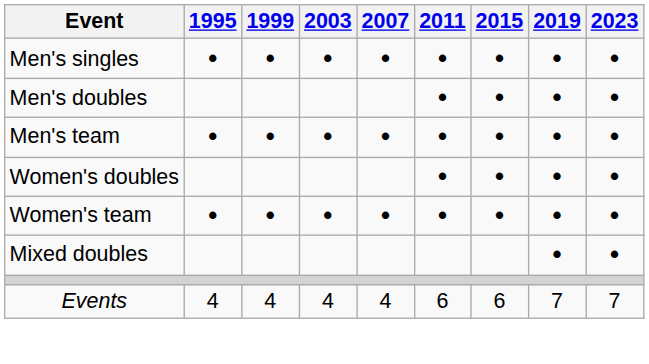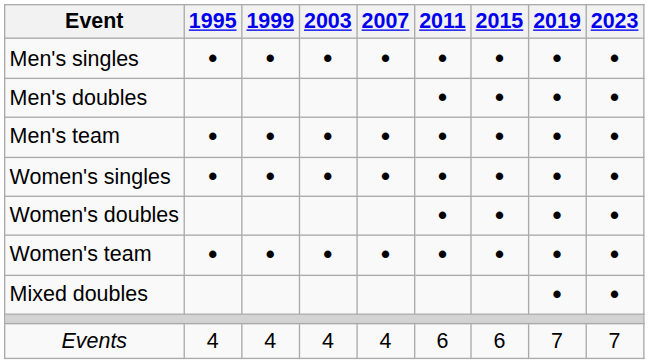 <table class="wikitable" style="text-align:center">
 <tr>
 <th>Event</th>
 <th><a href='#'>1995</a></th>
 <th><a href='#'>1999</a></th>
 <th><a href='#'>2003</a></th>
 <th><a href='#'>2007</a></th>
 <th><a href='#'>2011</a></th>
 <th><a href='#'>2015</a></th>
 <th><a href='#'>2019</a></th>
 <th><a href='#'>2023</a></th>
 </tr>
 <tr>
 <td align=left>Men's singles</td>
 <td><big><strong>•</strong></big></td>
 <td><big><strong>•</strong></big></td>
 <td><big><strong>•</strong></big></td>
 <td><big><strong>•</strong></big></td>
 <td><big><strong>•</strong></big></td>
 <td><big><strong>•</strong></big></td>
 <td><big><strong>•</strong></big></td>
 <td><big><strong>•</strong></big></td>
 </tr>
 <tr>
 <td align=left>Men's doubles</td>
 <td></td>
 <td></td>
 <td></td>
 <td></td>
 <td><big><strong>•</strong></big></td>
 <td><big><strong>•</strong></big></td>
 <td><big><strong>•</strong></big></td>
 <td><big><strong>•</strong></big></td>
 </tr>
 <tr>
 <td align=left>Men's team</td>
+<td><big><strong>•</strong></big></td>
+<td><big><strong>•</strong></big></td>
+<td><big><strong>•</strong></big></td>
+<td><big><strong>•</strong></big></td>
+<td><big><strong>•</strong></big></td>
+<td><big><strong>•</strong></big></td>
+<td><big><strong>•</strong></big></td>
+<td><big><strong>•</strong></big></td>
+</tr>
+<tr>
+<td align=left>Women's singles</td>
 <td><big><strong>•</strong></big></td>
 <td><big><strong>•</strong></big></td>
 <td><big><strong>•</strong></big></td>
 <td><big><strong>•</strong></big></td>
 <td><big><strong>•</strong></big></td>
 <td><big><strong>•</strong></big></td>
 <td><big><strong>•</strong></big></td>
 <td><big><strong>•</strong></big></td>
 </tr>
 <tr>
 <td align=left>Women's doubles</td>
 <td></td>
 <td></td>
 <td></td>
 <td></td>
 <td><big><strong>•</strong></big></td>
 <td><big><strong>•</strong></big></td>
 <td><big><strong>•</strong></big></td>
 <td><big><strong>•</strong></big></td>
 </tr>
 <tr>
 <td align=left>Women's team</td>
 <td><big><strong>•</strong></big></td>
 <td><big><strong>•</strong></big></td>
 <td><big><strong>•</strong></big></td>
 <td><big><strong>•</strong></big></td>
 <td><big><strong>•</strong></big></td>
 <td><big><strong>•</strong></big></td>
 <td><big><strong>•</strong></big></td>
 <td><big><strong>•</strong></big></td>
 </tr>
 <tr>
 <td align=left>Mixed doubles</td>
 <td></td>
 <td></td>
 <td></td>
 <td></td>
 <td></td>
 <td></td>
 <td><big><strong>•</strong></big></td>
 <td><big><strong>•</strong></big></td>
 </tr>
 <tr bgcolor=lightgray>
 <td colspan="9"></td>
 </tr>
 <tr>
 <td><em>Events</em></td>
 <td>4</td>
 <td>4</td>
 <td>4</td>
 <td>4</td>
 <td>6</td>
 <td>6</td>
 <td>7</td>
 <td>7</td>
 </tr>
 </table>
